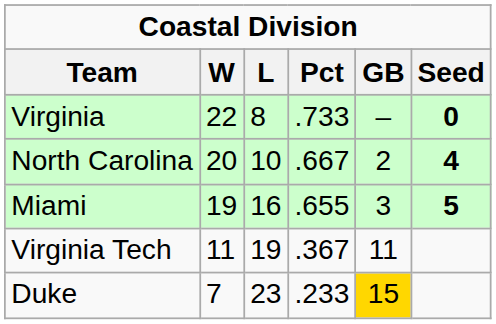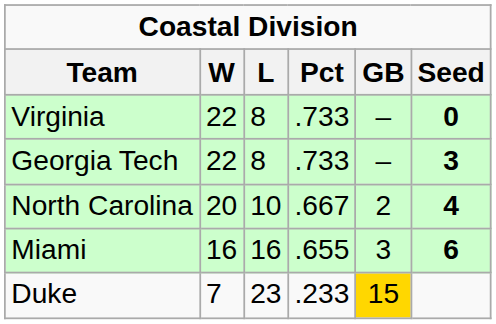 <table class="wikitable" style="float:left;margin-right:1em;">
 <tr>
 <td colspan="6" align="center"><strong>Coastal Division</strong></td>
 </tr>
 <tr>
 <th>Team</th>
 <th>W</th>
 <th>L</th>
 <th>Pct</th>
 <th>GB</th>
 <th>Seed</th>
 </tr>
 <tr bgcolor="#ccffcc">
 <td>Virginia</td>
 <td>22</td>
 <td>8</td>
 <td>.733</td>
 <td align=center>–</td>
 <td align=center><strong>0</strong></td>
 </tr>
 <tr bgcolor="#ccffcc">
+<td>Georgia Tech</td>
+<td>22</td>
+<td>8</td>
+<td>.733</td>
+<td align=center>–</td>
+<td align=center><strong>3</strong></td>
+</tr>
+<tr bgcolor="#ccffcc">
 <td>North Carolina</td>
 <td>20</td>
 <td>10</td>
 <td>.667</td>
 <td align=center>2</td>
 <td align=center><strong>4</strong></td>
 </tr>
 <tr bgcolor="#ccffcc">
 <td>Miami</td>
-<td>19</td>
+<td>16</td>
 <td>16</td>
 <td>.655</td>
 <td align=center>3</td>
-<td align=center><strong>5</strong></td>
-</tr>
-<tr>
-<td>Virginia Tech</td>
-<td>11</td>
-<td>19</td>
-<td>.367</td>
-<td align=center>11</td>
-<td></td>
+<td align=center><strong>6</strong></td>
 </tr>
 <tr>
 <td>Duke</td>
 <td>7</td>
 <td>23</td>
 <td>.233</td>
 <td align=center style="background: gold;">15</td>
 <td></td>
 </tr>
 </table>
